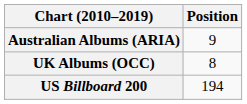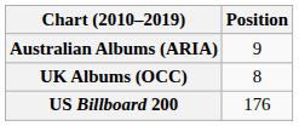 <table class="wikitable sortable plainrowheaders" style="text-align:center">
 <tr>
 <th scope="col">Chart (2010–2019)</th>
 <th scope="col">Position</th>
 </tr>
 <tr>
 <th scope="row">Australian Albums (ARIA)</th>
 <td>9</td>
 </tr>
 <tr>
 <th scope="row">UK Albums (OCC)</th>
 <td>8</td>
 </tr>
 <tr>
 <th scope="row">US <em>Billboard</em> 200</th>
-<td>194</td>
+<td>176</td>
 </tr>
 </table>
